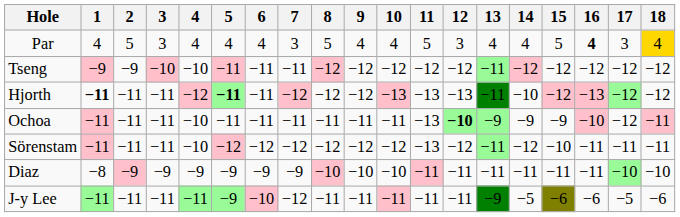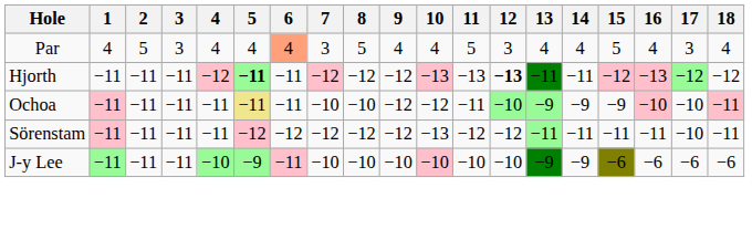 <table class="wikitable" style="text-align:center">
 <tr>
 <th>Hole</th>
 <th>1</th>
 <th>2</th>
 <th>3</th>
 <th>4</th>
 <th>5</th>
 <th>6</th>
 <th>7</th>
 <th>8</th>
 <th>9</th>
 <th>10</th>
 <th>11</th>
 <th>12</th>
 <th>13</th>
 <th>14</th>
 <th>15</th>
 <th>16</th>
 <th>17</th>
 <th>18</th>
 </tr>
 <tr>
 <td>Par</td>
 <td>4</td>
 <td>5</td>
 <td>3</td>
 <td>4</td>
 <td>4</td>
-<td>4</td>
+<td style="background: lightsalmon;">4</td>
 <td>3</td>
 <td>5</td>
 <td>4</td>
 <td>4</td>
 <td>5</td>
 <td>3</td>
 <td>4</td>
 <td>4</td>
 <td>5</td>
-<td><strong>4</strong></td>
+<td>4</td>
 <td>3</td>
-<td style="background: gold;">4</td>
-</tr>
-<tr>
-<td align=left> Tseng</td>
-<td style="background: Pink;">−9</td>
-<td>−9</td>
-<td style="background: Pink;">−10</td>
-<td>−10</td>
-<td style="background: Pink;">−11</td>
-<td>−11</td>
-<td>−11</td>
-<td style="background: Pink;">−12</td>
-<td>−12</td>
-<td>−12</td>
-<td>−12</td>
-<td>−12</td>
-<td style="background: PaleGreen;">−11</td>
-<td style="background: Pink;">−12</td>
-<td>−12</td>
-<td>−12</td>
-<td>−12</td>
-<td>−12</td>
+<td>4</td>
 </tr>
 <tr>
 <td align=left> Hjorth</td>
-<td><strong>−11</strong></td>
+<td>−11</td>
 <td>−11</td>
 <td>−11</td>
 <td style="background: Pink;">−12</td>
 <td style="background: PaleGreen;"><strong>−11</strong></td>
 <td>−11</td>
 <td style="background: Pink;">−12</td>
 <td>−12</td>
 <td>−12</td>
 <td style="background: Pink;">−13</td>
 <td>−13</td>
-<td>−13</td>
+<td><strong>−13</strong></td>
 <td style="background: Green;">−11</td>
-<td>−10</td>
+<td>−11</td>
 <td style="background: Pink;">−12</td>
 <td style="background: Pink;">−13</td>
 <td style="background: PaleGreen;">−12</td>
 <td>−12</td>
 </tr>
 <tr>
 <td align=left> Ochoa</td>
 <td style="background: Pink;">−11</td>
 <td>−11</td>
 <td>−11</td>
+<td>−11</td>
+<td style="background: khaki;">−11</td>
+<td>−11</td>
 <td>−10</td>
+<td>−10</td>
+<td>−12</td>
+<td>−12</td>
 <td>−11</td>
-<td>−11</td>
-<td>−11</td>
-<td>−11</td>
-<td>−11</td>
-<td>−11</td>
-<td>−13</td>
-<td style="background: PaleGreen;"><strong>−10</strong></td>
+<td style="background: PaleGreen;">−10</td>
 <td style="background: PaleGreen;">−9</td>
 <td>−9</td>
 <td>−9</td>
 <td style="background: Pink;">−10</td>
-<td>−12</td>
+<td>−10</td>
 <td style="background: Pink;">−11</td>
 </tr>
 <tr>
 <td align=left> Sörenstam</td>
 <td style="background: Pink;">−11</td>
 <td>−11</td>
 <td>−11</td>
-<td>−10</td>
+<td>−11</td>
 <td style="background: Pink;">−12</td>
-<td>−12</td>
 <td>−12</td>
 <td>−12</td>
 <td>−12</td>
 <td>−12</td>
 <td>−13</td>
 <td>−12</td>
+<td>−12</td>
 <td style="background: PaleGreen;">−11</td>
-<td>−12</td>
-<td>−10</td>
 <td>−11</td>
 <td>−11</td>
 <td>−11</td>
-</tr>
-<tr>
-<td align=left> Diaz</td>
-<td>−8</td>
-<td style="background: Pink;">−9</td>
-<td>−9</td>
-<td>−9</td>
-<td>−9</td>
-<td>−9</td>
-<td>−9</td>
-<td style="background: Pink;">−10</td>
 <td>−10</td>
-<td>−10</td>
-<td style="background: Pink;">−11</td>
 <td>−11</td>
-<td>−11</td>
-<td>−11</td>
-<td>−11</td>
-<td>−11</td>
-<td style="background: PaleGreen;">−10</td>
-<td>−10</td>
 </tr>
 <tr>
 <td align=left> J-y Lee</td>
 <td style="background: PaleGreen;">−11</td>
 <td>−11</td>
 <td>−11</td>
-<td style="background: PaleGreen;">−11</td>
+<td style="background: PaleGreen;">−10</td>
 <td style="background: PaleGreen;">−9</td>
+<td style="background: Pink;">−11</td>
+<td>−10</td>
+<td>−10</td>
+<td>−10</td>
 <td style="background: Pink;">−10</td>
-<td>−12</td>
-<td>−11</td>
-<td>−11</td>
-<td style="background: Pink;">−11</td>
-<td>−11</td>
-<td>−11</td>
+<td>−10</td>
+<td>−10</td>
 <td style="background: Green;">−9</td>
-<td>−5</td>
+<td>−9</td>
 <td style="background: Olive;">−6</td>
 <td>−6</td>
-<td>−5</td>
+<td>−6</td>
 <td>−6</td>
 </tr>
 </table>
